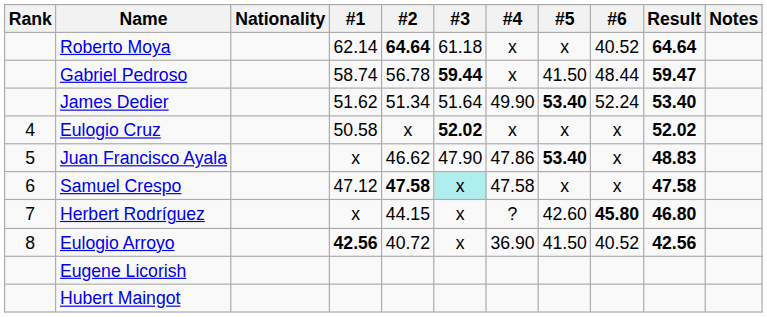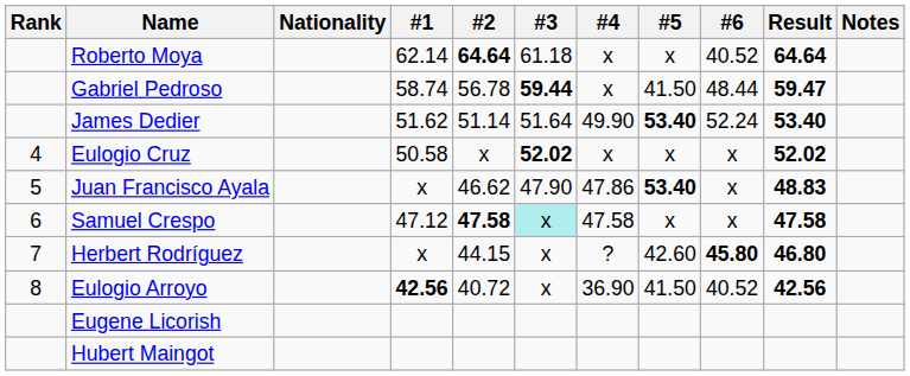 <table class="wikitable sortable" style="text-align:center;font-size:95%">
 <tr>
 <th>Rank</th>
 <th>Name</th>
 <th>Nationality</th>
 <th>#1</th>
 <th>#2</th>
 <th>#3</th>
 <th>#4</th>
 <th>#5</th>
 <th>#6</th>
 <th>Result</th>
 <th>Notes</th>
 </tr>
 <tr>
 <td></td>
 <td align=left><a href='#'>Roberto Moya</a></td>
 <td align=left></td>
 <td>62.14</td>
 <td><strong>64.64</strong></td>
 <td>61.18</td>
 <td>x</td>
 <td>x</td>
 <td>40.52</td>
 <td><strong>64.64</strong></td>
 <td></td>
 </tr>
 <tr>
 <td></td>
 <td align=left><a href='#'>Gabriel Pedroso</a></td>
 <td align=left></td>
 <td>58.74</td>
 <td>56.78</td>
 <td><strong>59.44</strong></td>
 <td>x</td>
 <td>41.50</td>
 <td>48.44</td>
 <td><strong>59.47</strong></td>
 <td></td>
 </tr>
 <tr>
 <td></td>
 <td align=left><a href='#'>James Dedier</a></td>
 <td align=left></td>
 <td>51.62</td>
-<td>51.34</td>
+<td>51.14</td>
 <td>51.64</td>
 <td>49.90</td>
 <td><strong>53.40</strong></td>
 <td>52.24</td>
 <td><strong>53.40</strong></td>
 <td></td>
 </tr>
 <tr>
 <td>4</td>
 <td align=left><a href='#'>Eulogio Cruz</a></td>
 <td align=left></td>
 <td>50.58</td>
 <td>x</td>
 <td><strong>52.02</strong></td>
 <td>x</td>
 <td>x</td>
 <td>x</td>
 <td><strong>52.02</strong></td>
 <td></td>
 </tr>
 <tr>
 <td>5</td>
 <td align=left><a href='#'>Juan Francisco Ayala</a></td>
 <td align=left></td>
 <td>x</td>
 <td>46.62</td>
 <td>47.90</td>
 <td>47.86</td>
 <td><strong>53.40</strong></td>
 <td>x</td>
 <td><strong>48.83</strong></td>
 <td></td>
 </tr>
 <tr>
 <td>6</td>
 <td align=left><a href='#'>Samuel Crespo</a></td>
 <td align=left></td>
 <td>47.12</td>
 <td><strong>47.58</strong></td>
 <td style="background: paleturquoise;">x</td>
 <td>47.58</td>
 <td>x</td>
 <td>x</td>
 <td><strong>47.58</strong></td>
 <td></td>
 </tr>
 <tr>
 <td>7</td>
 <td align=left><a href='#'>Herbert Rodríguez</a></td>
 <td align=left></td>
 <td>x</td>
 <td>44.15</td>
 <td>x</td>
 <td>?</td>
 <td>42.60</td>
 <td><strong>45.80</strong></td>
 <td><strong>46.80</strong></td>
 <td></td>
 </tr>
 <tr>
 <td>8</td>
 <td align=left><a href='#'>Eulogio Arroyo</a></td>
 <td align=left></td>
 <td><strong>42.56</strong></td>
 <td>40.72</td>
 <td>x</td>
 <td>36.90</td>
 <td>41.50</td>
 <td>40.52</td>
 <td><strong>42.56</strong></td>
 <td></td>
 </tr>
 <tr>
 <td></td>
 <td align=left><a href='#'>Eugene Licorish</a></td>
 <td align=left></td>
 <td></td>
 <td></td>
 <td></td>
 <td></td>
 <td></td>
 <td></td>
 <td><strong></strong></td>
 <td></td>
 </tr>
 <tr>
 <td></td>
 <td align=left><a href='#'>Hubert Maingot</a></td>
 <td align=left></td>
 <td></td>
 <td></td>
 <td></td>
 <td></td>
 <td></td>
 <td></td>
 <td><strong></strong></td>
 <td></td>
 </tr>
 </table>
